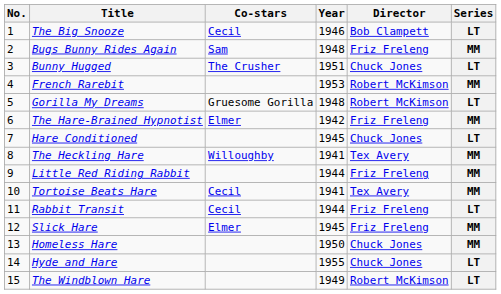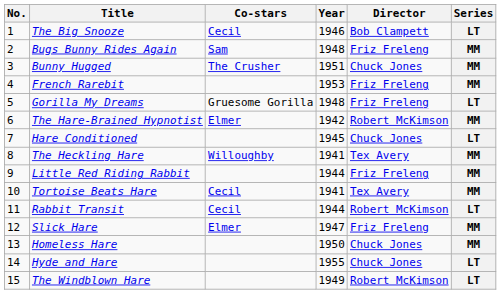 <table class="wikitable sortable">
 <tr>
 <th>No.</th>
 <th>Title</th>
 <th>Co-stars</th>
 <th>Year</th>
 <th>Director</th>
 <th>Series</th>
 </tr>
 <tr>
 <td>1</td>
 <td><em><a href='#'>The Big Snooze</a></em></td>
 <td><a href='#'>Cecil</a></td>
 <td>1946</td>
 <td><a href='#'>Bob Clampett</a></td>
 <th>LT</th>
 </tr>
 <tr>
 <td>2</td>
 <td><em><a href='#'>Bugs Bunny Rides Again</a></em></td>
 <td><a href='#'>Sam</a></td>
 <td>1948</td>
 <td><a href='#'>Friz Freleng</a></td>
 <th>MM</th>
 </tr>
 <tr>
 <td>3</td>
 <td><em><a href='#'>Bunny Hugged</a></em></td>
 <td><a href='#'>The Crusher</a></td>
 <td>1951</td>
 <td><a href='#'>Chuck Jones</a></td>
-<th>LT</th>
+<th>MM</th>
 </tr>
 <tr>
 <td>4</td>
 <td><em><a href='#'>French Rarebit</a></em></td>
 <td></td>
 <td>1953</td>
-<td><a href='#'>Robert McKimson</a></td>
+<td><a href='#'>Friz Freleng</a></td>
 <th>MM</th>
 </tr>
 <tr>
 <td>5</td>
 <td><em><a href='#'>Gorilla My Dreams</a></em></td>
 <td>Gruesome Gorilla</td>
 <td>1948</td>
-<td><a href='#'>Robert McKimson</a></td>
+<td><a href='#'>Friz Freleng</a></td>
 <th>LT</th>
 </tr>
 <tr>
 <td>6</td>
 <td><em><a href='#'>The Hare-Brained Hypnotist</a></em></td>
 <td><a href='#'>Elmer</a></td>
 <td>1942</td>
-<td><a href='#'>Friz Freleng</a></td>
+<td><a href='#'>Robert McKimson</a></td>
 <th>MM</th>
 </tr>
 <tr>
 <td>7</td>
 <td><em><a href='#'>Hare Conditioned</a></em></td>
 <td></td>
 <td>1945</td>
 <td><a href='#'>Chuck Jones</a></td>
 <th>LT</th>
 </tr>
 <tr>
 <td>8</td>
 <td><em><a href='#'>The Heckling Hare</a></em></td>
 <td><a href='#'>Willoughby</a></td>
 <td>1941</td>
 <td><a href='#'>Tex Avery</a></td>
 <th>MM</th>
 </tr>
 <tr>
 <td>9</td>
 <td><em><a href='#'>Little Red Riding Rabbit</a></em></td>
 <td></td>
 <td>1944</td>
 <td><a href='#'>Friz Freleng</a></td>
 <th>MM</th>
 </tr>
 <tr>
 <td>10</td>
 <td><em><a href='#'>Tortoise Beats Hare</a></em></td>
 <td><a href='#'>Cecil</a></td>
 <td>1941</td>
 <td><a href='#'>Tex Avery</a></td>
 <th>MM</th>
 </tr>
 <tr>
 <td>11</td>
 <td><em><a href='#'>Rabbit Transit</a></em></td>
 <td><a href='#'>Cecil</a></td>
 <td>1944</td>
-<td><a href='#'>Friz Freleng</a></td>
+<td><a href='#'>Robert McKimson</a></td>
 <th>LT</th>
 </tr>
 <tr>
 <td>12</td>
 <td><em><a href='#'>Slick Hare</a></em></td>
 <td><a href='#'>Elmer</a></td>
-<td>1945</td>
+<td>1947</td>
 <td><a href='#'>Friz Freleng</a></td>
 <th>MM</th>
 </tr>
 <tr>
 <td>13</td>
 <td><em><a href='#'>Homeless Hare</a></em></td>
 <td></td>
 <td>1950</td>
 <td><a href='#'>Chuck Jones</a></td>
 <th>MM</th>
 </tr>
 <tr>
 <td>14</td>
 <td><em><a href='#'>Hyde and Hare</a></em></td>
 <td></td>
 <td>1955</td>
 <td><a href='#'>Chuck Jones</a></td>
 <th>LT</th>
 </tr>
 <tr>
 <td>15</td>
 <td><em><a href='#'>The Windblown Hare</a></em></td>
 <td></td>
 <td>1949</td>
 <td><a href='#'>Robert McKimson</a></td>
 <th>LT</th>
 </tr>
 </table>
